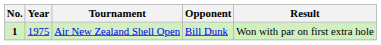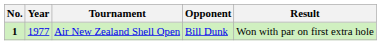 <table class="wikitable" style="font-size:95%;">
 <tr>
 <th>No.</th>
 <th>Year</th>
 <th>Tournament</th>
 <th>Opponent</th>
 <th>Result</th>
 </tr>
 <tr style="background:#D0F0C0;">
 <td align=center><strong>1</strong></td>
-<td><a href='#'>1975</a></td>
+<td><a href='#'>1977</a></td>
 <td><a href='#'>Air New Zealand Shell Open</a></td>
 <td> <a href='#'>Bill Dunk</a></td>
 <td>Won with par on first extra hole</td>
 </tr>
 </table>
